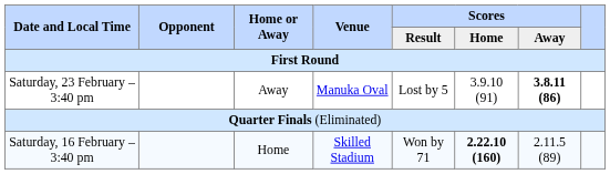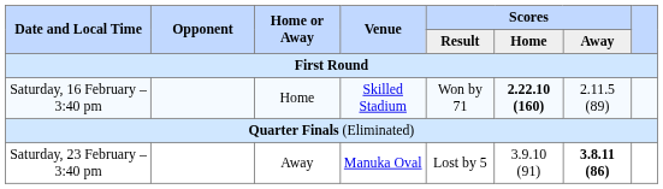 <table border=1 style="border-collapse:collapse; font-size:85%; text-align:center;" cellpadding=3 cellspacing=0 width=100%>
 <tr bgcolor=#C1D8FF>
 <th rowspan=2 width=17%>Date and Local Time</th>
 <th rowspan=2 width=12%>Opponent</th>
 <th rowspan=2 width=10%>Home or Away</th>
 <th rowspan=2 width=10%>Venue</th>
 <th colspan=3>Scores</th>
 <th rowspan=2 width=3%></th>
 </tr>
 <tr bgcolor=#EFEFEF>
 <th width=8%>Result</th>
 <th width=8%>Home</th>
 <th width=8%>Away</th>
 </tr>
 <tr bgcolor="#D0E7FF">
 <td colspan=8><strong>First Round</strong></td>
 </tr>
+<tr bgcolor=#F5FAFF>
+<td>Saturday, 16 February – 3:40 pm</td>
+<td align=left></td>
+<td>Home</td>
+<td><a href='#'>Skilled Stadium</a></td>
+<td>Won by 71</td>
+<td><strong>2.22.10 (160)</strong></td>
+<td>2.11.5 (89)</td>
+<td></td>
+</tr>
+<tr bgcolor="#D0E7FF">
+<td colspan=8><strong>Quarter Finals</strong> (Eliminated)</td>
+</tr>
 <tr bgcolor=#FFFFFF>
 <td>Saturday, 23 February – 3:40 pm</td>
 <td align=left></td>
 <td>Away</td>
 <td><a href='#'>Manuka Oval</a></td>
 <td>Lost by 5</td>
 <td>3.9.10 (91)</td>
 <td><strong>3.8.11 (86)</strong></td>
 <td></td>
 </tr>
-<tr bgcolor="#D0E7FF">
-<td colspan=8><strong>Quarter Finals</strong> (Eliminated)</td>
-</tr>
-<tr bgcolor=#F5FAFF>
-<td>Saturday, 16 February – 3:40 pm</td>
-<td align=left></td>
-<td>Home</td>
-<td><a href='#'>Skilled Stadium</a></td>
-<td>Won by 71</td>
-<td><strong>2.22.10 (160)</strong></td>
-<td>2.11.5 (89)</td>
-<td></td>
-</tr>
 </table>
